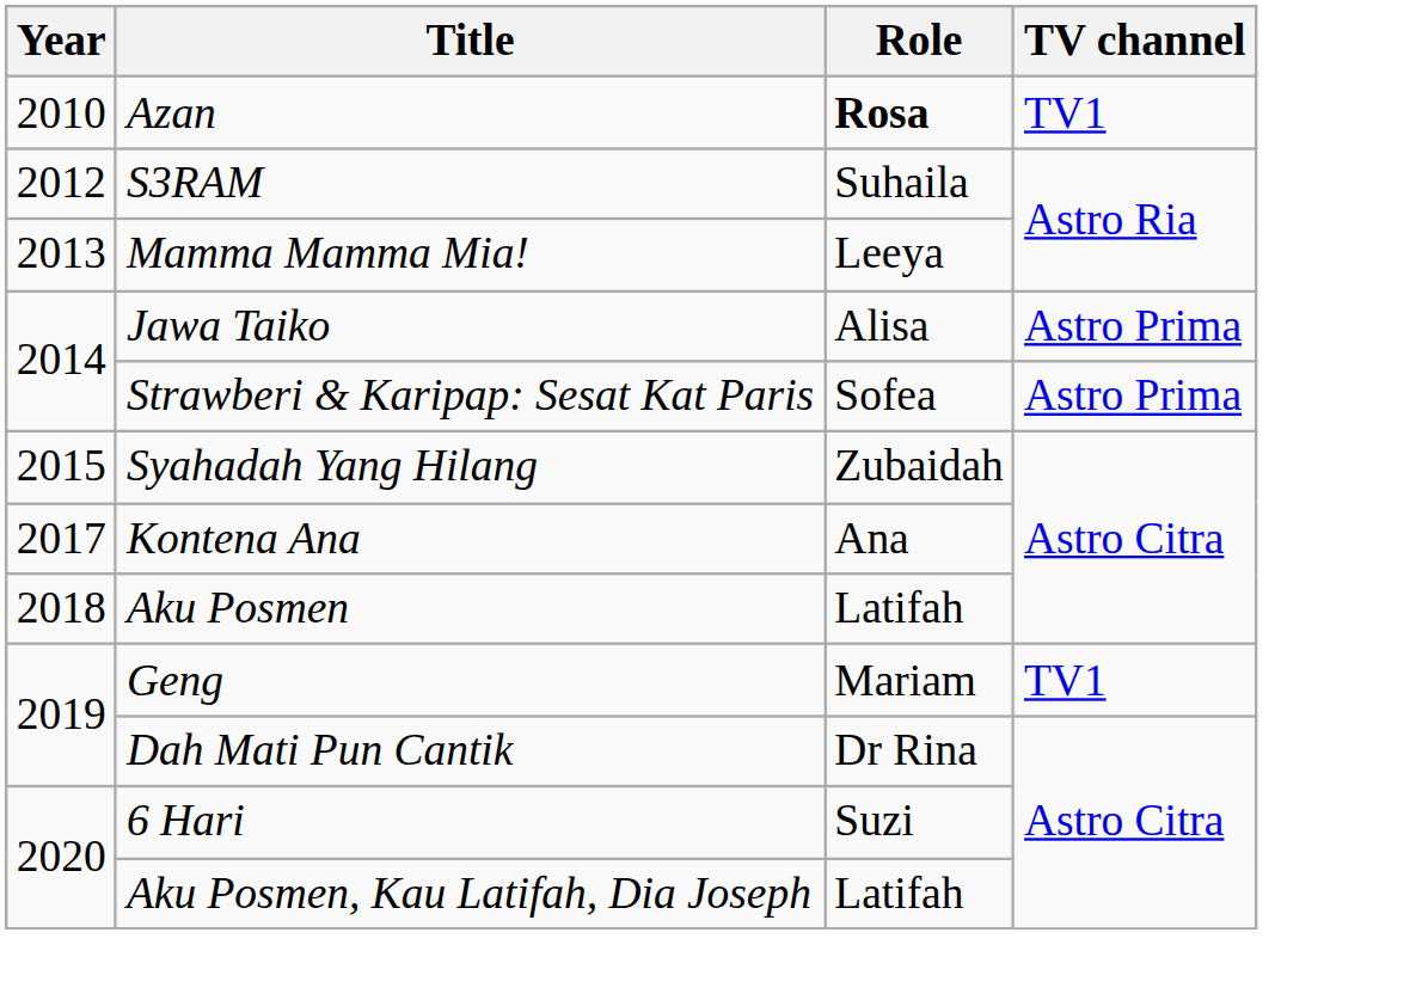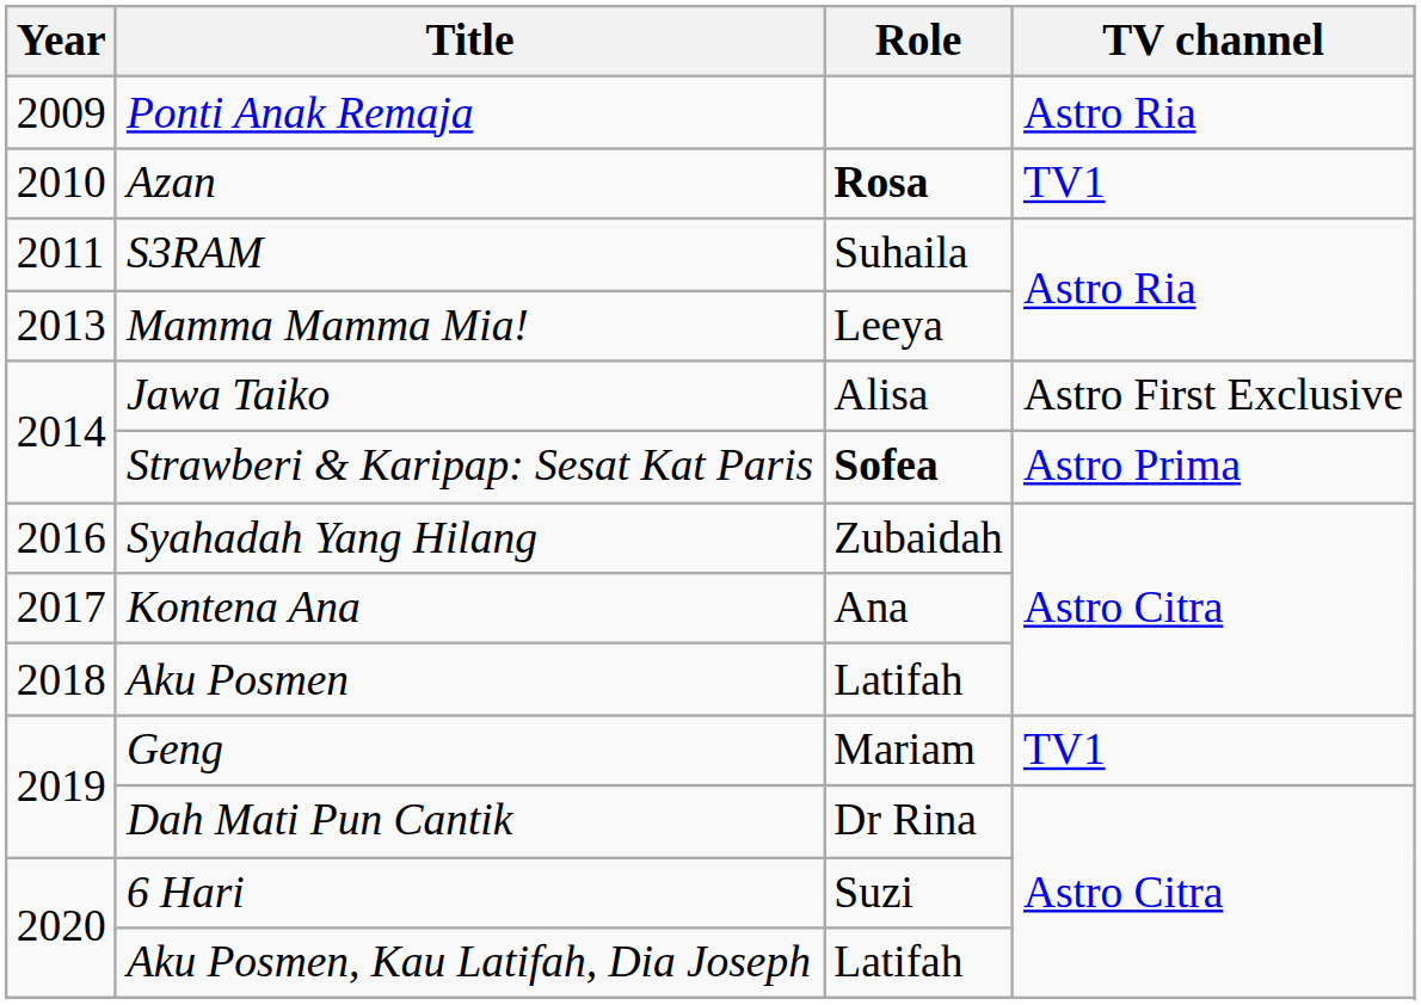 <table class="wikitable">
 <tr>
 <th>Year</th>
 <th>Title</th>
 <th>Role</th>
 <th>TV channel</th>
 </tr>
 <tr>
+<td>2009</td>
+<td><em><a href='#'>Ponti Anak Remaja</a></em></td>
+<td></td>
+<td><a href='#'>Astro Ria</a></td>
+</tr>
+<tr>
 <td>2010</td>
 <td><em>Azan</em></td>
 <td><strong>Rosa</strong></td>
 <td><a href='#'>TV1</a></td>
 </tr>
 <tr>
-<td>2012</td>
+<td>2011</td>
 <td><em>S3RAM</em></td>
 <td>Suhaila</td>
 <td rowspan="2"><a href='#'>Astro Ria</a></td>
 </tr>
 <tr>
 <td>2013</td>
 <td><em>Mamma Mamma Mia!</em></td>
 <td>Leeya</td>
 </tr>
 <tr>
 <td rowspan="2">2014</td>
 <td><em>Jawa Taiko</em></td>
 <td>Alisa</td>
+<td>Astro First Exclusive</td>
+</tr>
+<tr>
+<td><em>Strawberi & Karipap: Sesat Kat Paris</em></td>
+<td><strong>Sofea</strong></td>
 <td><a href='#'>Astro Prima</a></td>
 </tr>
 <tr>
-<td><em>Strawberi & Karipap: Sesat Kat Paris</em></td>
-<td>Sofea</td>
-<td><a href='#'>Astro Prima</a></td>
-</tr>
-<tr>
-<td>2015</td>
+<td>2016</td>
 <td><em>Syahadah Yang Hilang</em></td>
 <td>Zubaidah</td>
 <td rowspan="3"><a href='#'>Astro Citra</a></td>
 </tr>
 <tr>
 <td>2017</td>
 <td><em>Kontena Ana</em></td>
 <td>Ana</td>
 </tr>
 <tr>
 <td>2018</td>
 <td><em>Aku Posmen</em></td>
 <td>Latifah</td>
 </tr>
 <tr>
 <td rowspan="2">2019</td>
 <td><em>Geng</em></td>
 <td>Mariam</td>
 <td><a href='#'>TV1</a></td>
 </tr>
 <tr>
 <td><em>Dah Mati Pun Cantik</em></td>
 <td>Dr Rina</td>
 <td rowspan="4"><a href='#'>Astro Citra</a></td>
 </tr>
 <tr>
 <td rowspan="2">2020</td>
 <td><em>6 Hari</em></td>
 <td>Suzi</td>
 </tr>
 <tr>
 <td><em>Aku Posmen, Kau Latifah, Dia Joseph</em></td>
 <td>Latifah</td>
 </tr>
 <tr>
 </tr>
 </table>
